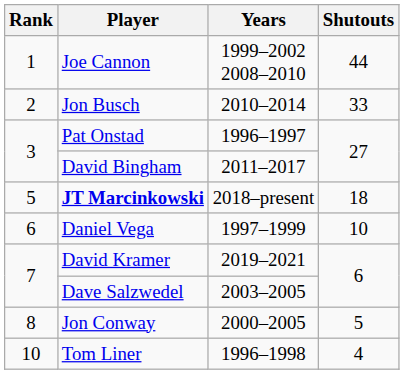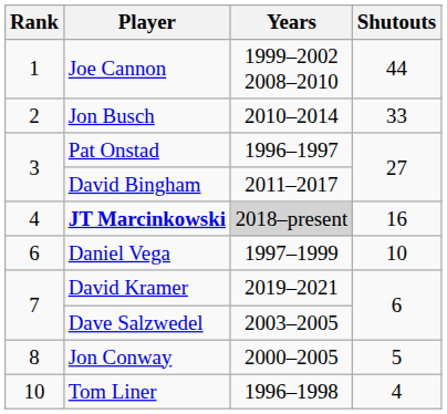 <table class="wikitable" style="font-size:95%;">
 <tr>
 <th>Rank</th>
 <th>Player</th>
 <th align=center>Years</th>
 <th>Shutouts </th>
 </tr>
 <tr>
 <td align=center>1</td>
 <td> <a href='#'>Joe Cannon</a></td>
 <td align=center>1999–2002<br>2008–2010</td>
 <td align=center>44</td>
 </tr>
 <tr>
 <td align=center>2</td>
 <td> <a href='#'>Jon Busch</a></td>
 <td align=center>2010–2014</td>
 <td align=center>33</td>
 </tr>
 <tr>
 <td rowspan="2" style="text-align:center;">3</td>
 <td> <a href='#'>Pat Onstad</a></td>
 <td align=center>1996–1997</td>
 <td rowspan="2" style="text-align:center;">27</td>
 </tr>
 <tr>
 <td> <a href='#'>David Bingham</a></td>
 <td align=center>2011–2017</td>
 </tr>
 <tr>
-<td align=center>5</td>
+<td align=center>4</td>
 <td> <strong><a href='#'>JT Marcinkowski</a></strong></td>
-<td align=center>2018–present</td>
-<td align=center>18</td>
+<td align=center style="background: lightgrey;">2018–present</td>
+<td align=center>16</td>
 </tr>
 <tr>
 <td align=center>6</td>
 <td> <a href='#'>Daniel Vega</a></td>
 <td align=center>1997–1999</td>
 <td align=center>10</td>
 </tr>
 <tr>
 <td rowspan="2" style="text-align:center;">7</td>
 <td> <a href='#'>David Kramer</a></td>
 <td align=center>2019–2021</td>
 <td rowspan="2" style="text-align:center;">6</td>
 </tr>
 <tr>
 <td> <a href='#'>Dave Salzwedel</a></td>
 <td align=center>2003–2005</td>
 </tr>
 <tr>
 <td align=center>8</td>
 <td> <a href='#'>Jon Conway</a></td>
 <td align=center>2000–2005</td>
 <td align=center>5</td>
 </tr>
 <tr>
 <td align=center>10</td>
 <td> <a href='#'>Tom Liner</a></td>
 <td align=center>1996–1998</td>
 <td align=center>4</td>
 </tr>
 </table>
